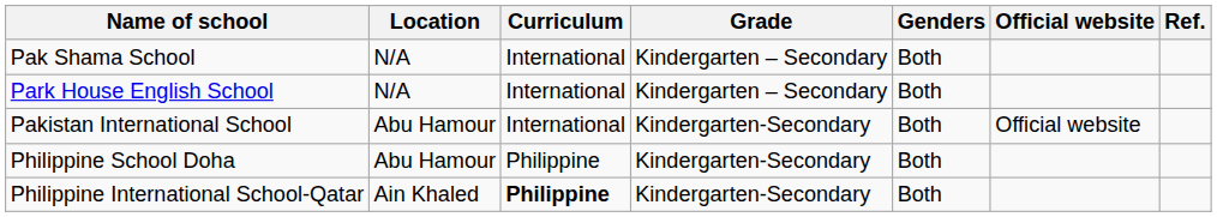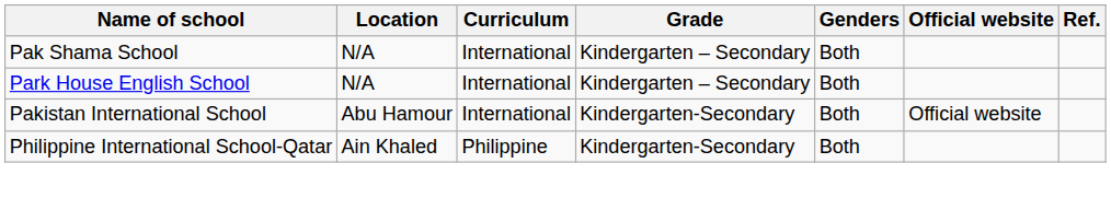 <table class="wikitable">
 <tr>
 <th>Name of school</th>
 <th>Location</th>
 <th>Curriculum</th>
 <th>Grade</th>
 <th>Genders</th>
 <th>Official website</th>
 <th>Ref.</th>
 </tr>
 <tr>
 <td>Pak Shama School</td>
 <td>N/A</td>
 <td>International</td>
 <td>Kindergarten – Secondary</td>
 <td>Both</td>
 <td></td>
 <td></td>
 </tr>
 <tr>
 <td><a href='#'>Park House English School</a></td>
 <td>N/A</td>
 <td>International</td>
 <td>Kindergarten – Secondary</td>
 <td>Both</td>
 <td></td>
 <td></td>
 </tr>
 <tr>
 <td>Pakistan International School</td>
 <td>Abu Hamour</td>
 <td>International</td>
 <td>Kindergarten-Secondary</td>
 <td>Both</td>
 <td>Official website</td>
 <td></td>
 </tr>
 <tr>
-<td>Philippine School Doha</td>
-<td>Abu Hamour</td>
+<td>Philippine International  School-Qatar</td>
+<td>Ain Khaled</td>
 <td>Philippine</td>
 <td>Kindergarten-Secondary</td>
 <td>Both</td>
 <td></td>
 <td></td>
 </tr>
-<tr>
-<td>Philippine International  School-Qatar</td>
-<td>Ain Khaled</td>
-<td><strong>Philippine</strong></td>
-<td>Kindergarten-Secondary</td>
-<td>Both</td>
-<td></td>
-<td></td>
-</tr>
 </table>
